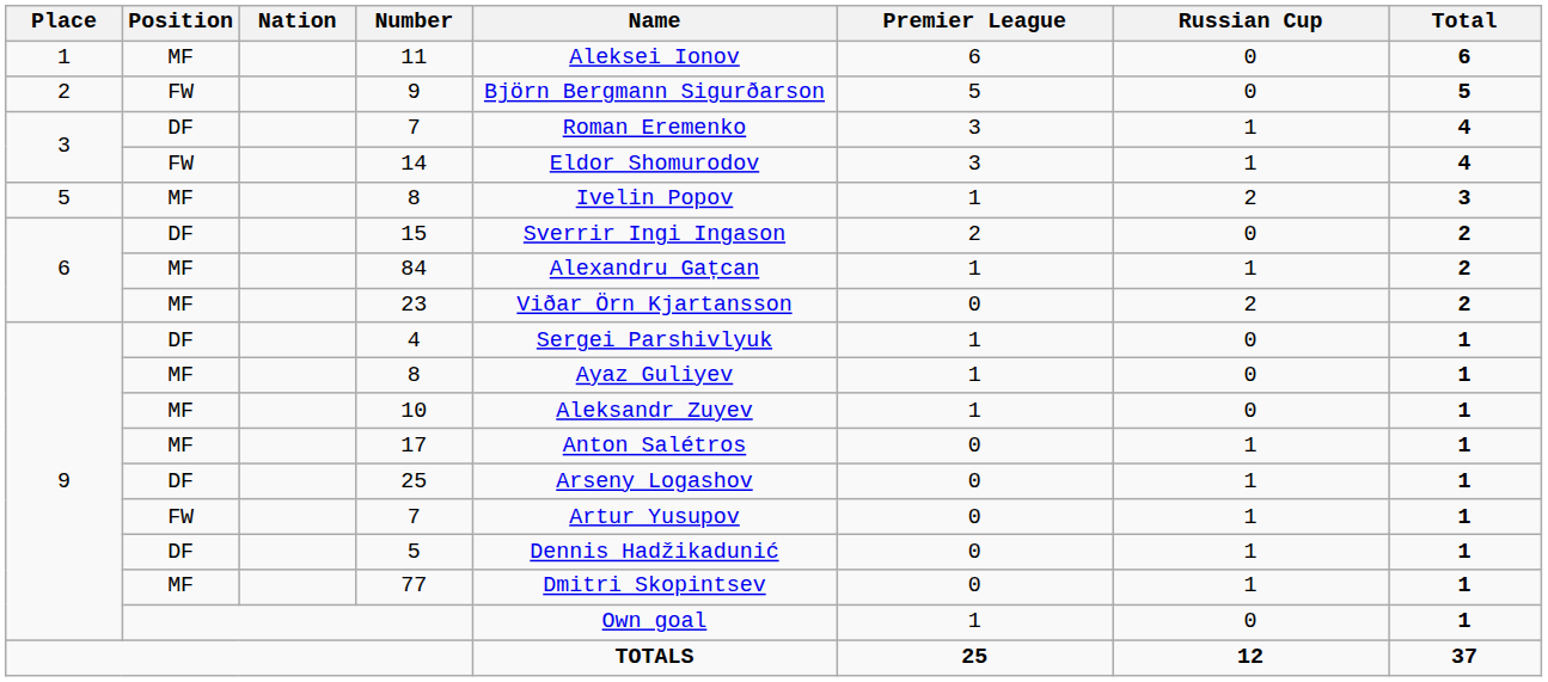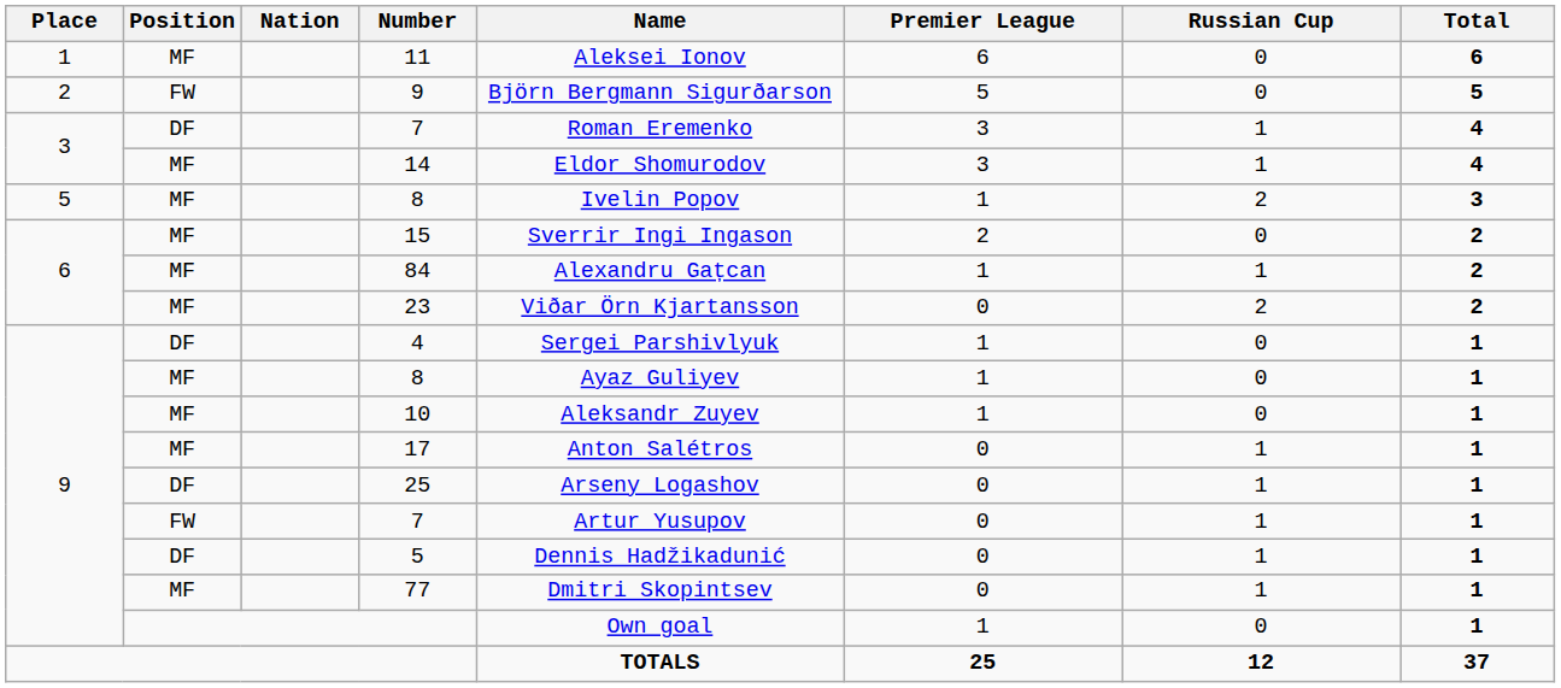 <table class="wikitable" style="font-size: 95%; text-align: center;">
 <tr>
 <th width=60>Place</th>
 <th width=60>Position</th>
 <th width=60>Nation</th>
 <th width=60>Number</th>
 <th width=200>Name</th>
 <th width=150>Premier League</th>
 <th width=150>Russian Cup</th>
 <th width=80><strong>Total</strong></th>
 </tr>
 <tr>
 <td>1</td>
 <td>MF</td>
 <td></td>
 <td>11</td>
 <td><a href='#'>Aleksei Ionov</a></td>
 <td>6</td>
 <td>0</td>
 <td><strong>6</strong></td>
 </tr>
 <tr>
 <td>2</td>
 <td>FW</td>
 <td></td>
 <td>9</td>
 <td><a href='#'>Björn Bergmann Sigurðarson</a></td>
 <td>5</td>
 <td>0</td>
 <td><strong>5</strong></td>
 </tr>
 <tr>
 <td rowspan="2">3</td>
 <td>DF</td>
 <td></td>
 <td>7</td>
 <td><a href='#'>Roman Eremenko</a></td>
 <td>3</td>
 <td>1</td>
 <td><strong>4</strong></td>
 </tr>
 <tr>
-<td>FW</td>
+<td>MF</td>
 <td></td>
 <td>14</td>
 <td><a href='#'>Eldor Shomurodov</a></td>
 <td>3</td>
 <td>1</td>
 <td><strong>4</strong></td>
 </tr>
 <tr>
 <td>5</td>
 <td>MF</td>
 <td></td>
 <td>8</td>
 <td><a href='#'>Ivelin Popov</a></td>
 <td>1</td>
 <td>2</td>
 <td><strong>3</strong></td>
 </tr>
 <tr>
 <td rowspan="3">6</td>
-<td>DF</td>
+<td>MF</td>
 <td></td>
 <td>15</td>
 <td><a href='#'>Sverrir Ingi Ingason</a></td>
 <td>2</td>
 <td>0</td>
 <td><strong>2</strong></td>
 </tr>
 <tr>
 <td>MF</td>
 <td></td>
 <td>84</td>
 <td><a href='#'>Alexandru Gațcan</a></td>
 <td>1</td>
 <td>1</td>
 <td><strong>2</strong></td>
 </tr>
 <tr>
 <td>MF</td>
 <td></td>
 <td>23</td>
 <td><a href='#'>Viðar Örn Kjartansson</a></td>
 <td>0</td>
 <td>2</td>
 <td><strong>2</strong></td>
 </tr>
 <tr>
 <td rowspan="9">9</td>
 <td>DF</td>
 <td></td>
 <td>4</td>
 <td><a href='#'>Sergei Parshivlyuk</a></td>
 <td>1</td>
 <td>0</td>
 <td><strong>1</strong></td>
 </tr>
 <tr>
 <td>MF</td>
 <td></td>
 <td>8</td>
 <td><a href='#'>Ayaz Guliyev</a></td>
 <td>1</td>
 <td>0</td>
 <td><strong>1</strong></td>
 </tr>
 <tr>
 <td>MF</td>
 <td></td>
 <td>10</td>
 <td><a href='#'>Aleksandr Zuyev</a></td>
 <td>1</td>
 <td>0</td>
 <td><strong>1</strong></td>
 </tr>
 <tr>
 <td>MF</td>
 <td></td>
 <td>17</td>
 <td><a href='#'>Anton Salétros</a></td>
 <td>0</td>
 <td>1</td>
 <td><strong>1</strong></td>
 </tr>
 <tr>
 <td>DF</td>
 <td></td>
 <td>25</td>
 <td><a href='#'>Arseny Logashov</a></td>
 <td>0</td>
 <td>1</td>
 <td><strong>1</strong></td>
 </tr>
 <tr>
 <td>FW</td>
 <td></td>
 <td>7</td>
 <td><a href='#'>Artur Yusupov</a></td>
 <td>0</td>
 <td>1</td>
 <td><strong>1</strong></td>
 </tr>
 <tr>
 <td>DF</td>
 <td></td>
 <td>5</td>
 <td><a href='#'>Dennis Hadžikadunić</a></td>
 <td>0</td>
 <td>1</td>
 <td><strong>1</strong></td>
 </tr>
 <tr>
 <td>MF</td>
 <td></td>
 <td>77</td>
 <td><a href='#'>Dmitri Skopintsev</a></td>
 <td>0</td>
 <td>1</td>
 <td><strong>1</strong></td>
 </tr>
 <tr>
 <td colspan="3"></td>
 <td><a href='#'>Own goal</a></td>
 <td>1</td>
 <td>0</td>
 <td><strong>1</strong></td>
 </tr>
 <tr>
 <td colspan="4"></td>
 <td><strong>TOTALS</strong></td>
 <td><strong>25</strong></td>
 <td><strong>12</strong></td>
 <td><strong>37</strong></td>
 </tr>
 </table>
